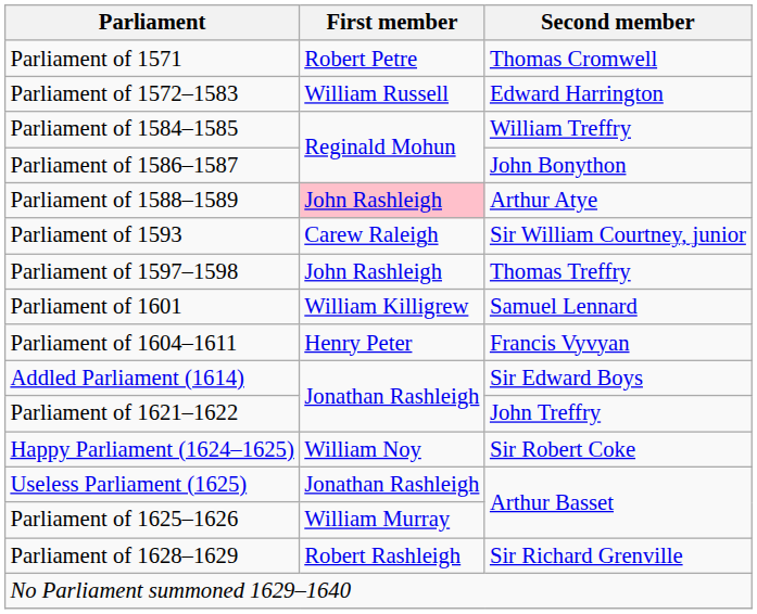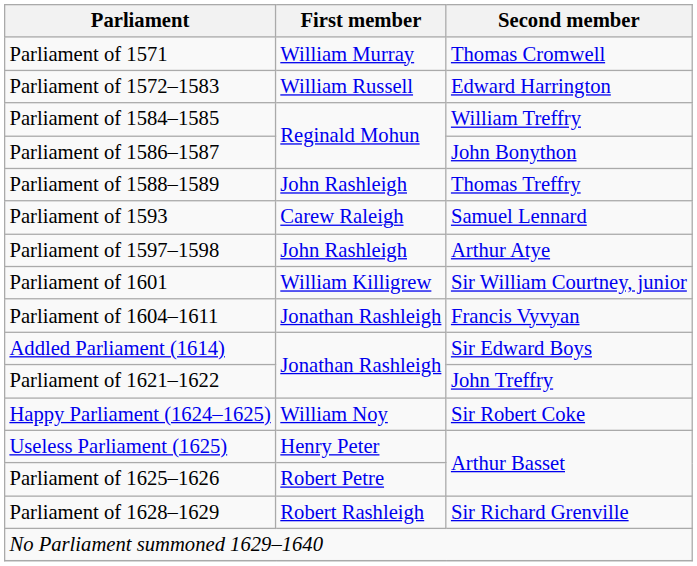 <table class="wikitable">
 <tr>
 <th>Parliament</th>
 <th>First member</th>
 <th>Second member</th>
 </tr>
 <tr>
 <td>Parliament of 1571</td>
-<td><a href='#'>Robert Petre</a></td>
+<td><a href='#'>William Murray</a></td>
 <td><a href='#'>Thomas Cromwell</a></td>
 </tr>
 <tr>
 <td>Parliament of 1572–1583</td>
 <td><a href='#'>William Russell</a></td>
 <td><a href='#'>Edward Harrington</a></td>
 </tr>
 <tr>
 <td>Parliament of 1584–1585</td>
 <td rowspan="2"><a href='#'>Reginald Mohun</a></td>
 <td><a href='#'>William Treffry</a></td>
 </tr>
 <tr>
 <td>Parliament of 1586–1587</td>
 <td><a href='#'>John Bonython</a></td>
 </tr>
 <tr>
 <td>Parliament of 1588–1589</td>
-<td style="background: pink;"><a href='#'>John Rashleigh</a></td>
-<td><a href='#'>Arthur Atye</a></td>
+<td><a href='#'>John Rashleigh</a></td>
+<td><a href='#'>Thomas Treffry</a></td>
 </tr>
 <tr>
 <td>Parliament of 1593</td>
 <td><a href='#'>Carew Raleigh</a></td>
-<td><a href='#'>Sir William Courtney, junior</a></td>
+<td><a href='#'>Samuel Lennard</a></td>
 </tr>
 <tr>
 <td>Parliament of 1597–1598</td>
 <td><a href='#'>John Rashleigh</a></td>
-<td><a href='#'>Thomas Treffry</a></td>
+<td><a href='#'>Arthur Atye</a></td>
 </tr>
 <tr>
 <td>Parliament of 1601</td>
 <td><a href='#'>William Killigrew</a></td>
-<td><a href='#'>Samuel Lennard</a></td>
+<td><a href='#'>Sir William Courtney, junior</a></td>
 </tr>
 <tr>
 <td>Parliament of 1604–1611</td>
-<td><a href='#'>Henry Peter</a></td>
+<td><a href='#'>Jonathan Rashleigh</a></td>
 <td><a href='#'>Francis Vyvyan</a></td>
 </tr>
 <tr>
 <td><a href='#'>Addled Parliament (1614)</a></td>
 <td rowspan="2"><a href='#'>Jonathan Rashleigh</a></td>
 <td><a href='#'>Sir Edward Boys</a></td>
 </tr>
 <tr>
 <td>Parliament of 1621–1622</td>
 <td><a href='#'>John Treffry</a></td>
 </tr>
 <tr>
 <td><a href='#'>Happy Parliament (1624–1625)</a></td>
 <td><a href='#'>William Noy</a></td>
 <td><a href='#'>Sir Robert Coke</a></td>
 </tr>
 <tr>
 <td><a href='#'>Useless Parliament (1625)</a></td>
-<td><a href='#'>Jonathan Rashleigh</a></td>
+<td><a href='#'>Henry Peter</a></td>
 <td rowspan="2"><a href='#'>Arthur Basset</a></td>
 </tr>
 <tr>
 <td>Parliament of 1625–1626</td>
-<td><a href='#'>William Murray</a></td>
+<td><a href='#'>Robert Petre</a></td>
 </tr>
 <tr>
 <td>Parliament of 1628–1629</td>
 <td><a href='#'>Robert Rashleigh</a></td>
 <td><a href='#'>Sir Richard Grenville</a></td>
 </tr>
 <tr>
 <td colspan="4"><em>No Parliament summoned 1629–1640</em></td>
 </tr>
 <tr>
 </tr>
 </table>
